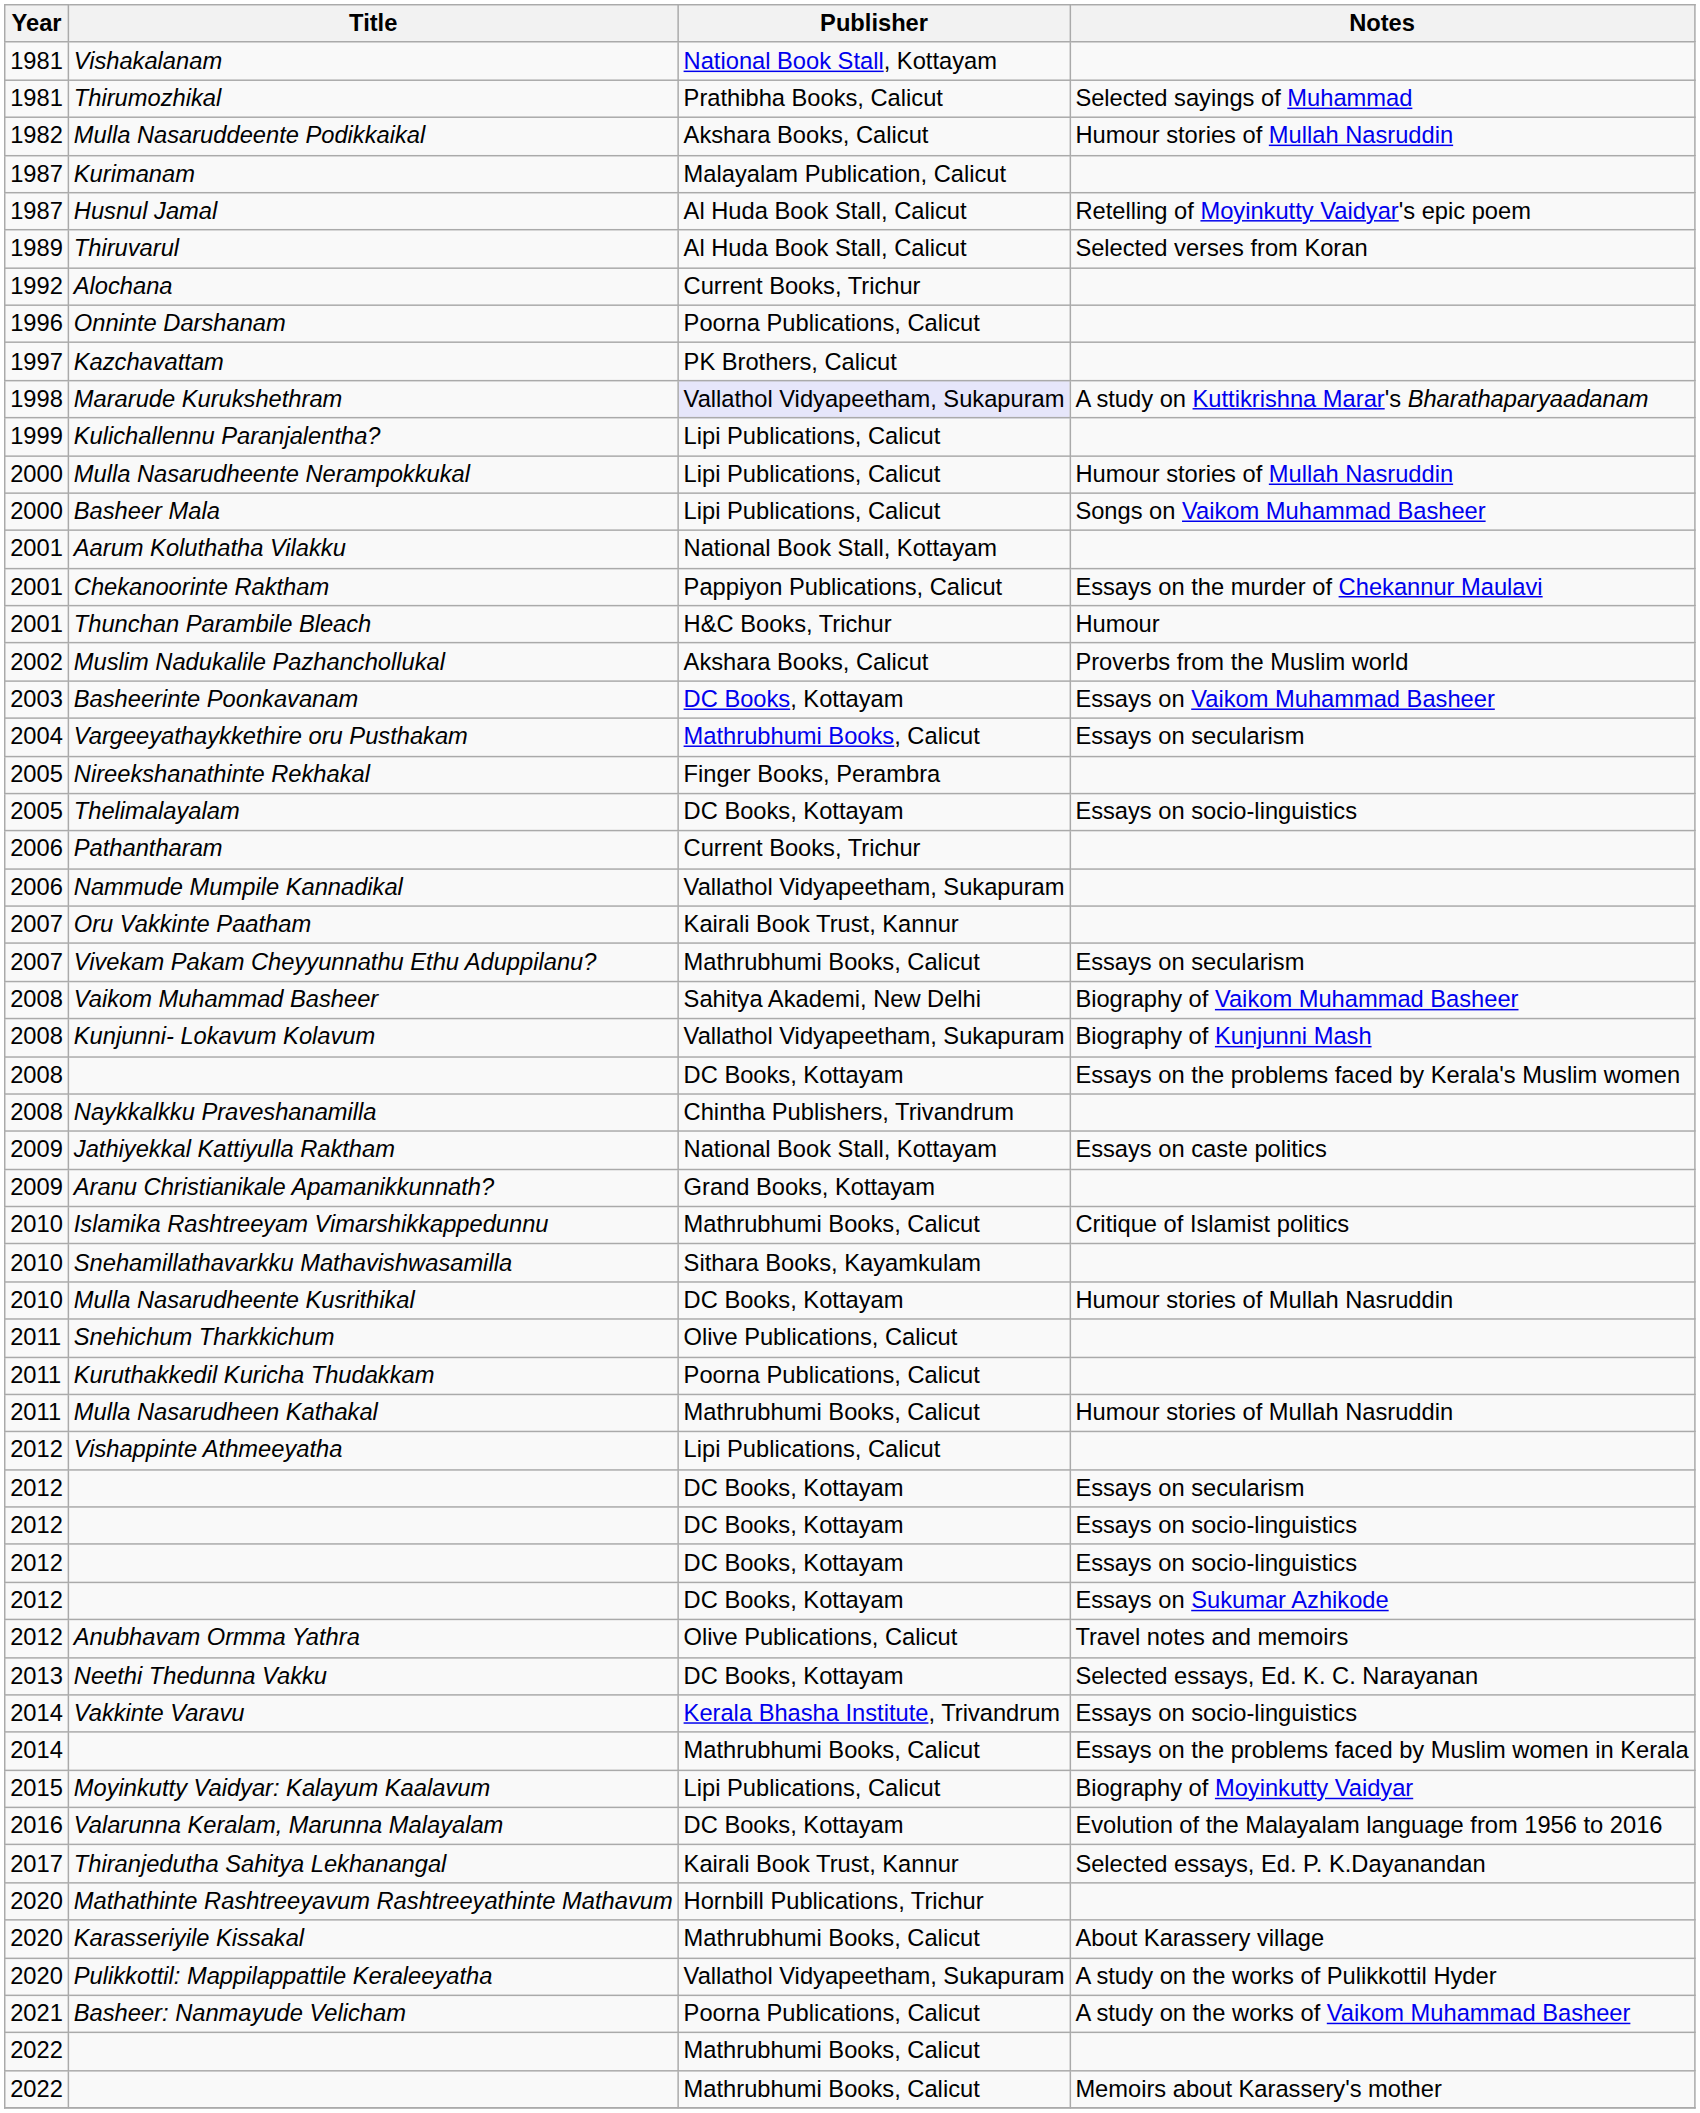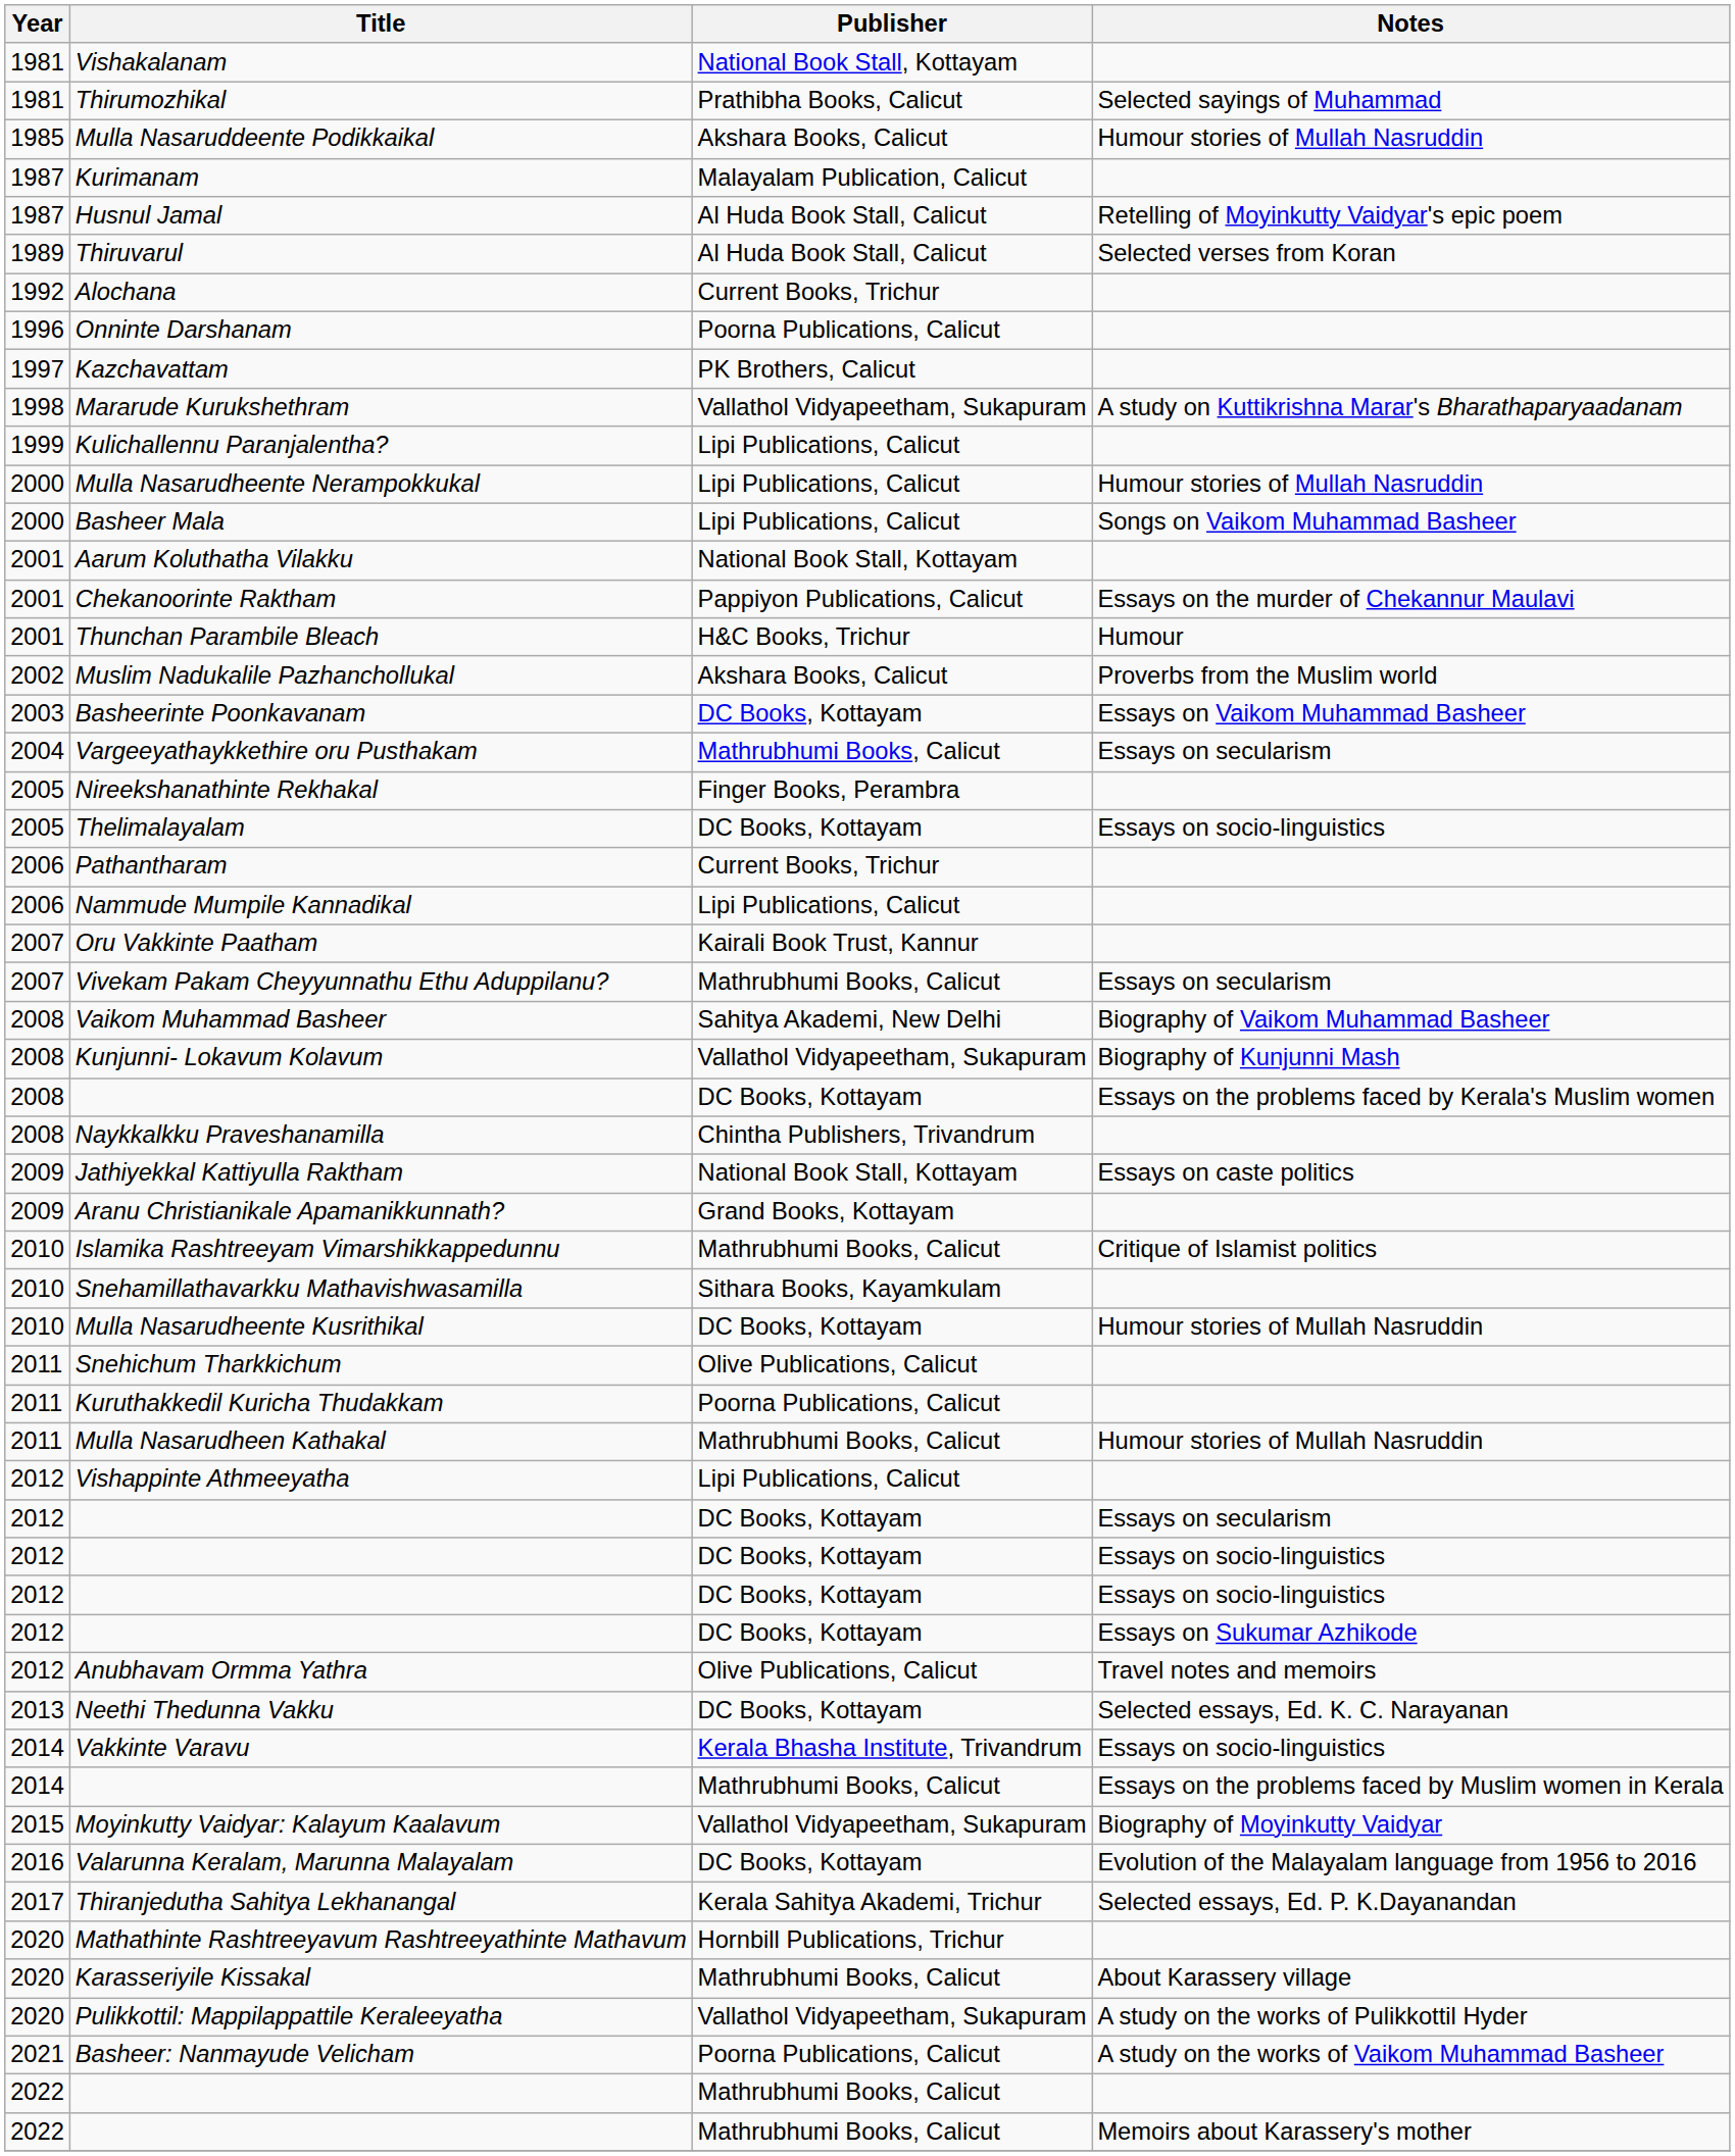 <table class="wikitable">
 <tr>
 <th>Year</th>
 <th>Title</th>
 <th>Publisher</th>
 <th>Notes</th>
 </tr>
 <tr>
 <td>1981</td>
 <td><em>Vishakalanam</em></td>
 <td><a href='#'>National Book Stall</a>, Kottayam</td>
 <td></td>
 </tr>
 <tr>
 <td>1981</td>
 <td><em>Thirumozhikal</em></td>
 <td>Prathibha Books, Calicut</td>
 <td>Selected sayings of <a href='#'>Muhammad</a></td>
 </tr>
 <tr>
-<td>1982</td>
+<td>1985</td>
 <td><em>Mulla Nasaruddeente Podikkaikal</em></td>
 <td>Akshara Books, Calicut</td>
 <td>Humour stories of <a href='#'>Mullah Nasruddin</a></td>
 </tr>
 <tr>
 <td>1987</td>
 <td><em>Kurimanam</em></td>
 <td>Malayalam Publication, Calicut</td>
 <td></td>
 </tr>
 <tr>
 <td>1987</td>
 <td><em>Husnul Jamal</em></td>
 <td>Al Huda Book Stall, Calicut</td>
 <td>Retelling of <a href='#'>Moyinkutty Vaidyar</a>'s epic poem</td>
 </tr>
 <tr>
 <td>1989</td>
 <td><em>Thiruvarul</em></td>
 <td>Al Huda Book Stall, Calicut</td>
 <td>Selected verses from Koran</td>
 </tr>
 <tr>
 <td>1992</td>
 <td><em>Alochana</em></td>
 <td>Current Books, Trichur</td>
 <td></td>
 </tr>
 <tr>
 <td>1996</td>
 <td><em>Onninte Darshanam</em></td>
 <td>Poorna Publications, Calicut</td>
 <td></td>
 </tr>
 <tr>
 <td>1997</td>
 <td><em>Kazchavattam</em></td>
 <td>PK Brothers, Calicut</td>
 <td></td>
 </tr>
 <tr>
 <td>1998</td>
 <td><em>Mararude Kurukshethram</em></td>
-<td style="background: lavender;">Vallathol Vidyapeetham, Sukapuram</td>
+<td>Vallathol Vidyapeetham, Sukapuram</td>
 <td>A study on <a href='#'>Kuttikrishna Marar</a>'s <em>Bharathaparyaadanam</em></td>
 </tr>
 <tr>
 <td>1999</td>
 <td><em>Kulichallennu Paranjalentha?</em></td>
 <td>Lipi Publications, Calicut</td>
 <td></td>
 </tr>
 <tr>
 <td>2000</td>
 <td><em>Mulla Nasarudheente Nerampokkukal</em></td>
 <td>Lipi Publications, Calicut</td>
 <td>Humour stories of <a href='#'>Mullah Nasruddin</a></td>
 </tr>
 <tr>
 <td>2000</td>
 <td><em>Basheer Mala</em></td>
 <td>Lipi Publications, Calicut</td>
 <td>Songs on <a href='#'>Vaikom Muhammad Basheer</a></td>
 </tr>
 <tr>
 <td>2001</td>
 <td><em>Aarum Koluthatha Vilakku</em></td>
 <td>National Book Stall, Kottayam</td>
 <td></td>
 </tr>
 <tr>
 <td>2001</td>
 <td><em>Chekanoorinte Raktham</em></td>
 <td>Pappiyon Publications, Calicut</td>
 <td>Essays on the murder of <a href='#'>Chekannur Maulavi</a></td>
 </tr>
 <tr>
 <td>2001</td>
 <td><em>Thunchan Parambile Bleach</em></td>
 <td>H&C Books, Trichur</td>
 <td>Humour</td>
 </tr>
 <tr>
 <td>2002</td>
 <td><em>Muslim Nadukalile Pazhanchollukal</em></td>
 <td>Akshara Books, Calicut</td>
 <td>Proverbs from the Muslim world</td>
 </tr>
 <tr>
 <td>2003</td>
 <td><em>Basheerinte Poonkavanam</em></td>
 <td><a href='#'>DC Books</a>, Kottayam</td>
 <td>Essays on <a href='#'>Vaikom Muhammad Basheer</a></td>
 </tr>
 <tr>
 <td>2004</td>
 <td><em>Vargeeyathaykkethire oru Pusthakam</em></td>
 <td><a href='#'>Mathrubhumi Books</a>, Calicut</td>
 <td>Essays on secularism</td>
 </tr>
 <tr>
 <td>2005</td>
 <td><em>Nireekshanathinte Rekhakal</em></td>
 <td>Finger Books, Perambra</td>
 <td></td>
 </tr>
 <tr>
 <td>2005</td>
 <td><em>Thelimalayalam</em></td>
 <td>DC Books, Kottayam</td>
 <td>Essays on socio-linguistics</td>
 </tr>
 <tr>
 <td>2006</td>
 <td><em>Pathantharam</em></td>
 <td>Current Books, Trichur</td>
 <td></td>
 </tr>
 <tr>
 <td>2006</td>
 <td><em>Nammude Mumpile Kannadikal</em></td>
-<td>Vallathol Vidyapeetham, Sukapuram</td>
+<td>Lipi Publications, Calicut</td>
 <td></td>
 </tr>
 <tr>
 <td>2007</td>
 <td><em>Oru Vakkinte Paatham</em></td>
 <td>Kairali Book Trust, Kannur</td>
 <td></td>
 </tr>
 <tr>
 <td>2007</td>
 <td><em>Vivekam Pakam Cheyyunnathu Ethu Aduppilanu?</em></td>
 <td>Mathrubhumi Books, Calicut</td>
 <td>Essays on secularism</td>
 </tr>
 <tr>
 <td>2008</td>
 <td><em>Vaikom Muhammad Basheer</em></td>
 <td>Sahitya Akademi, New Delhi</td>
 <td>Biography of <a href='#'>Vaikom Muhammad Basheer</a></td>
 </tr>
 <tr>
 <td>2008</td>
 <td><em>Kunjunni- Lokavum Kolavum</em></td>
 <td>Vallathol Vidyapeetham, Sukapuram</td>
 <td>Biography of <a href='#'>Kunjunni Mash</a></td>
 </tr>
 <tr>
 <td>2008</td>
 <td><em></em></td>
 <td>DC Books, Kottayam</td>
 <td>Essays on the problems faced by Kerala's Muslim women</td>
 </tr>
 <tr>
 <td>2008</td>
 <td><em>Naykkalkku Praveshanamilla</em></td>
 <td>Chintha Publishers, Trivandrum</td>
 <td></td>
 </tr>
 <tr>
 <td>2009</td>
 <td><em>Jathiyekkal Kattiyulla Raktham</em></td>
 <td>National Book Stall, Kottayam</td>
 <td>Essays on caste politics</td>
 </tr>
 <tr>
 <td>2009</td>
 <td><em>Aranu Christianikale Apamanikkunnath?</em></td>
 <td>Grand Books, Kottayam</td>
 <td></td>
 </tr>
 <tr>
 <td>2010</td>
 <td><em>Islamika Rashtreeyam Vimarshikkappedunnu</em></td>
 <td>Mathrubhumi Books, Calicut</td>
 <td>Critique of Islamist politics</td>
 </tr>
 <tr>
 <td>2010</td>
 <td><em>Snehamillathavarkku Mathavishwasamilla</em></td>
 <td>Sithara Books, Kayamkulam</td>
 <td></td>
 </tr>
 <tr>
 <td>2010</td>
 <td><em>Mulla Nasarudheente Kusrithikal</em></td>
 <td>DC Books, Kottayam</td>
 <td>Humour stories of Mullah Nasruddin</td>
 </tr>
 <tr>
 <td>2011</td>
 <td><em>Snehichum Tharkkichum</em></td>
 <td>Olive Publications, Calicut</td>
 <td></td>
 </tr>
 <tr>
 <td>2011</td>
 <td><em>Kuruthakkedil Kuricha Thudakkam</em></td>
 <td>Poorna Publications, Calicut</td>
 <td></td>
 </tr>
 <tr>
 <td>2011</td>
 <td><em>Mulla Nasarudheen Kathakal</em></td>
 <td>Mathrubhumi Books, Calicut</td>
 <td>Humour stories of Mullah Nasruddin</td>
 </tr>
 <tr>
 <td>2012</td>
 <td><em>Vishappinte Athmeeyatha</em></td>
 <td>Lipi Publications, Calicut</td>
 <td></td>
 </tr>
 <tr>
 <td>2012</td>
 <td><em></em></td>
 <td>DC Books, Kottayam</td>
 <td>Essays on secularism</td>
 </tr>
 <tr>
 <td>2012</td>
 <td><em></em></td>
 <td>DC Books, Kottayam</td>
 <td>Essays on socio-linguistics</td>
 </tr>
 <tr>
 <td>2012</td>
 <td><em></em></td>
 <td>DC Books, Kottayam</td>
 <td>Essays on socio-linguistics</td>
 </tr>
 <tr>
 <td>2012</td>
 <td><em></em></td>
 <td>DC Books, Kottayam</td>
 <td>Essays on <a href='#'>Sukumar Azhikode</a></td>
 </tr>
 <tr>
 <td>2012</td>
 <td><em>Anubhavam Ormma Yathra</em></td>
 <td>Olive Publications, Calicut</td>
 <td>Travel notes and memoirs</td>
 </tr>
 <tr>
 <td>2013</td>
 <td><em>Neethi Thedunna Vakku</em></td>
 <td>DC Books, Kottayam</td>
 <td>Selected essays, Ed. K. C. Narayanan</td>
 </tr>
 <tr>
 <td>2014</td>
 <td><em>Vakkinte Varavu</em></td>
 <td><a href='#'>Kerala Bhasha Institute</a>, Trivandrum</td>
 <td>Essays on socio-linguistics</td>
 </tr>
 <tr>
 <td>2014</td>
 <td><em></em></td>
 <td>Mathrubhumi Books, Calicut</td>
 <td>Essays on the problems faced by Muslim women in Kerala</td>
 </tr>
 <tr>
 <td>2015</td>
 <td><em>Moyinkutty Vaidyar: Kalayum Kaalavum</em></td>
-<td>Lipi Publications, Calicut</td>
+<td>Vallathol Vidyapeetham, Sukapuram</td>
 <td>Biography of <a href='#'>Moyinkutty Vaidyar</a></td>
 </tr>
 <tr>
 <td>2016</td>
 <td><em>Valarunna Keralam, Marunna Malayalam</em></td>
 <td>DC Books, Kottayam</td>
 <td>Evolution of the Malayalam language from 1956 to 2016</td>
 </tr>
 <tr>
 <td>2017</td>
 <td><em>Thiranjedutha Sahitya Lekhanangal</em></td>
-<td>Kairali Book Trust, Kannur</td>
+<td>Kerala Sahitya Akademi, Trichur</td>
 <td>Selected essays, Ed. P. K.Dayanandan</td>
 </tr>
 <tr>
 <td>2020</td>
 <td><em>Mathathinte Rashtreeyavum Rashtreeyathinte Mathavum</em></td>
 <td>Hornbill Publications, Trichur</td>
 <td></td>
 </tr>
 <tr>
 <td>2020</td>
 <td><em>Karasseriyile Kissakal</em></td>
 <td>Mathrubhumi Books, Calicut</td>
 <td>About Karassery village</td>
 </tr>
 <tr>
 <td>2020</td>
 <td><em>Pulikkottil: Mappilappattile Keraleeyatha</em></td>
 <td>Vallathol Vidyapeetham, Sukapuram</td>
 <td>A study on the works of Pulikkottil Hyder</td>
 </tr>
 <tr>
 <td>2021</td>
 <td><em>Basheer: Nanmayude Velicham</em></td>
 <td>Poorna Publications, Calicut</td>
 <td>A study on the works of <a href='#'>Vaikom Muhammad Basheer</a></td>
 </tr>
 <tr>
 <td>2022</td>
 <td><em></em></td>
 <td>Mathrubhumi Books, Calicut</td>
 <td></td>
 </tr>
 <tr>
 <td>2022</td>
 <td><em></em></td>
 <td>Mathrubhumi Books, Calicut</td>
 <td>Memoirs about Karassery's mother</td>
 </tr>
 <tr>
 </tr>
 </table>
